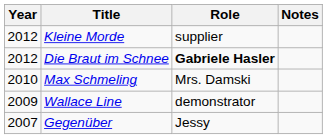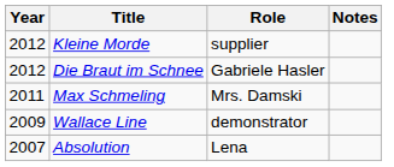 <table class="wikitable sortable">
 <tr>
 <th>Year</th>
 <th>Title</th>
 <th>Role</th>
 <th class="unsortable">Notes</th>
 </tr>
 <tr>
 <td>2012</td>
 <td><em><a href='#'>Kleine Morde</a></em></td>
 <td>supplier</td>
 <td></td>
 </tr>
 <tr>
 <td>2012</td>
 <td><em><a href='#'>Die Braut im Schnee</a></em></td>
-<td><strong>Gabriele Hasler</strong></td>
+<td>Gabriele Hasler</td>
 <td></td>
 </tr>
 <tr>
-<td>2010</td>
+<td>2011</td>
 <td><em><a href='#'>Max Schmeling</a></em></td>
 <td>Mrs. Damski</td>
 <td></td>
 </tr>
 <tr>
 <td>2009</td>
 <td><em><a href='#'>Wallace Line</a></em></td>
 <td>demonstrator</td>
 <td></td>
 </tr>
 <tr>
 <td>2007</td>
-<td><em><a href='#'>Gegenüber</a></em></td>
-<td>Jessy</td>
+<td><em><a href='#'>Absolution</a></em></td>
+<td>Lena</td>
 <td></td>
 </tr>
 </table>
